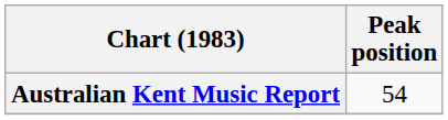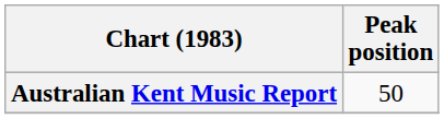 <table class="wikitable sortable plainrowheaders">
 <tr>
 <th>Chart (1983)</th>
 <th>Peak<br>position</th>
 </tr>
 <tr>
 <th scope="row">Australian <a href='#'>Kent Music Report</a></th>
-<td style="text-align:center;">54</td>
+<td style="text-align:center;">50</td>
 </tr>
 <tr>
 </tr>
 </table>
